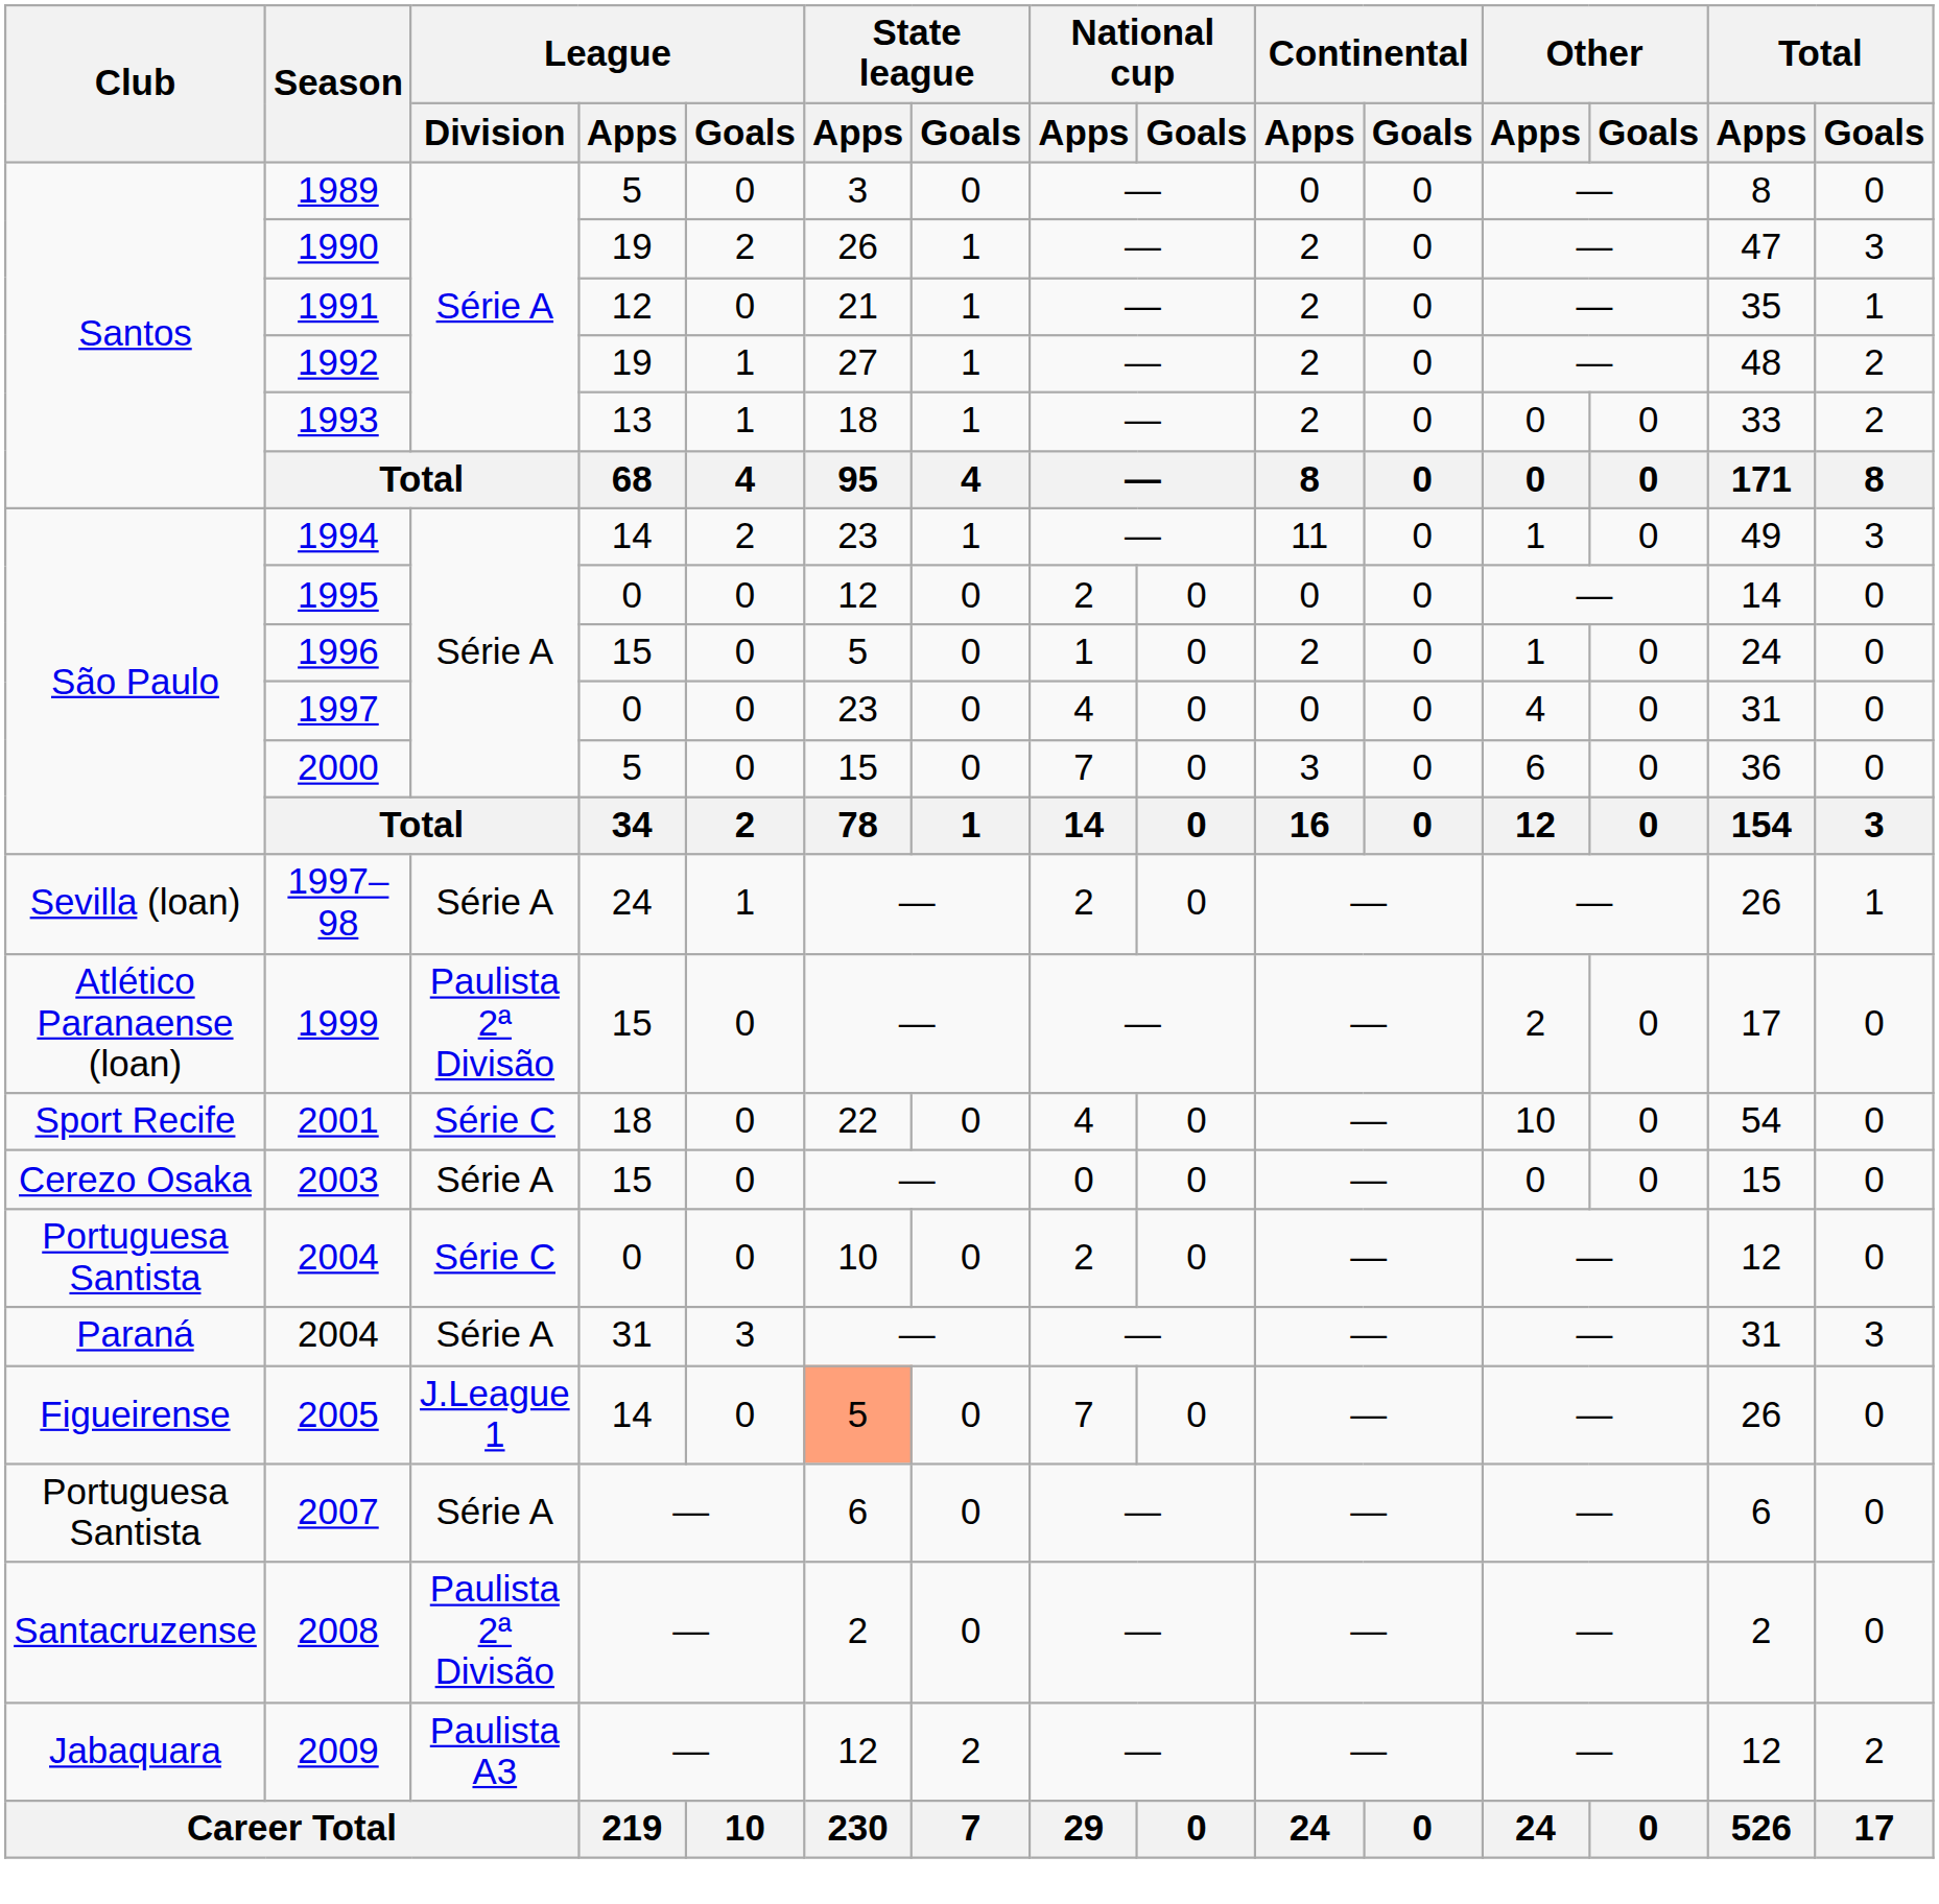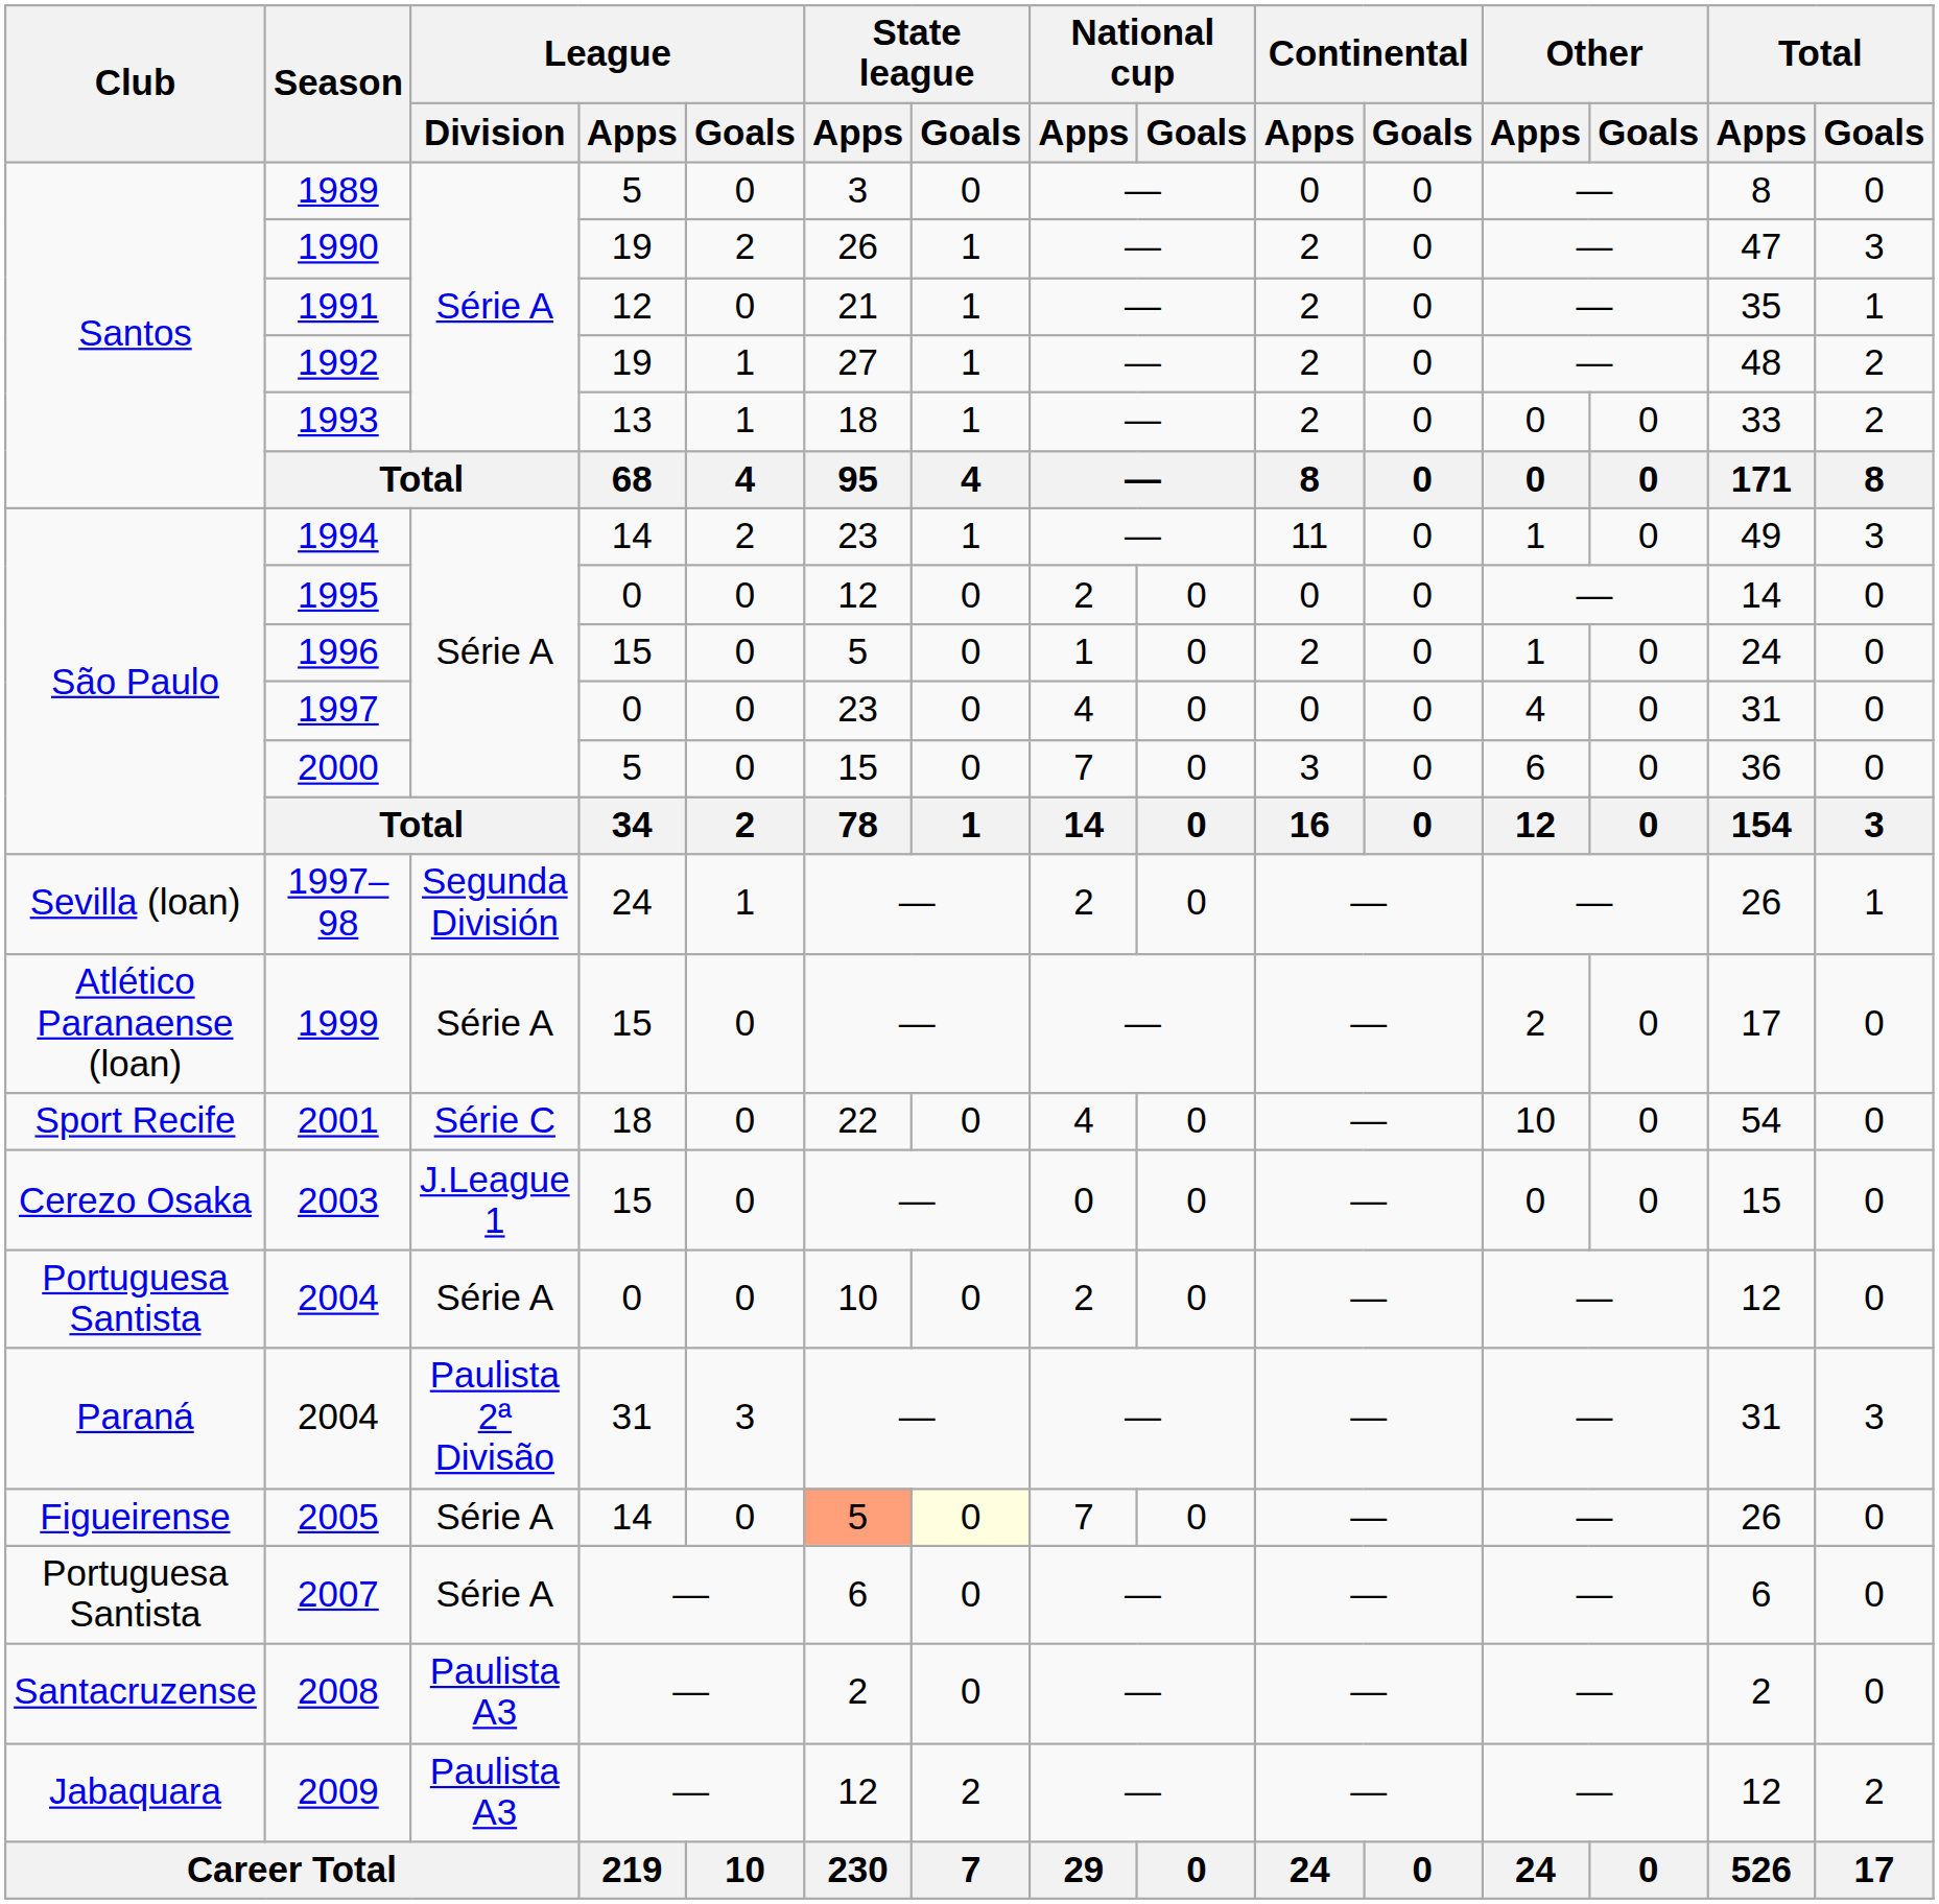 <table class="wikitable" style="text-align: center;">
 <tr>
 <th rowspan="2">Club</th>
 <th rowspan="2">Season</th>
 <th colspan="3">League</th>
 <th colspan="2">State league</th>
 <th colspan="2">National cup</th>
 <th colspan="2">Continental</th>
 <th colspan="2">Other</th>
 <th colspan="2">Total</th>
 </tr>
 <tr>
 <th>Division</th>
 <th>Apps</th>
 <th>Goals</th>
 <th>Apps</th>
 <th>Goals</th>
 <th>Apps</th>
 <th>Goals</th>
 <th>Apps</th>
 <th>Goals</th>
 <th>Apps</th>
 <th>Goals</th>
 <th>Apps</th>
 <th>Goals</th>
 </tr>
 <tr>
 <td rowspan="6"><a href='#'>Santos</a></td>
 <td><a href='#'>1989</a></td>
 <td rowspan="5"><a href='#'>Série A</a></td>
 <td>5</td>
 <td>0</td>
 <td>3</td>
 <td>0</td>
 <td colspan="2">—</td>
 <td>0</td>
 <td>0</td>
 <td colspan="2">—</td>
 <td>8</td>
 <td>0</td>
 </tr>
 <tr>
 <td><a href='#'>1990</a></td>
 <td>19</td>
 <td>2</td>
 <td>26</td>
 <td>1</td>
 <td colspan="2">—</td>
 <td>2</td>
 <td>0</td>
 <td colspan="2">—</td>
 <td>47</td>
 <td>3</td>
 </tr>
 <tr>
 <td><a href='#'>1991</a></td>
 <td>12</td>
 <td>0</td>
 <td>21</td>
 <td>1</td>
 <td colspan="2">—</td>
 <td>2</td>
 <td>0</td>
 <td colspan="2">—</td>
 <td>35</td>
 <td>1</td>
 </tr>
 <tr>
 <td><a href='#'>1992</a></td>
 <td>19</td>
 <td>1</td>
 <td>27</td>
 <td>1</td>
 <td colspan="2">—</td>
 <td>2</td>
 <td>0</td>
 <td colspan="2">—</td>
 <td>48</td>
 <td>2</td>
 </tr>
 <tr>
 <td><a href='#'>1993</a></td>
 <td>13</td>
 <td>1</td>
 <td>18</td>
 <td>1</td>
 <td colspan="2">—</td>
 <td>2</td>
 <td>0</td>
 <td>0</td>
 <td>0</td>
 <td>33</td>
 <td>2</td>
 </tr>
 <tr>
 <th colspan="2">Total</th>
 <th>68</th>
 <th>4</th>
 <th>95</th>
 <th>4</th>
 <th colspan="2">—</th>
 <th>8</th>
 <th>0</th>
 <th>0</th>
 <th>0</th>
 <th>171</th>
 <th>8</th>
 </tr>
 <tr>
 <td rowspan="6"><a href='#'>São Paulo</a></td>
 <td><a href='#'>1994</a></td>
 <td rowspan="5">Série A</td>
 <td>14</td>
 <td>2</td>
 <td>23</td>
 <td>1</td>
 <td colspan="2">—</td>
 <td>11</td>
 <td>0</td>
 <td>1</td>
 <td>0</td>
 <td>49</td>
 <td>3</td>
 </tr>
 <tr>
 <td><a href='#'>1995</a></td>
 <td>0</td>
 <td>0</td>
 <td>12</td>
 <td>0</td>
 <td>2</td>
 <td>0</td>
 <td>0</td>
 <td>0</td>
 <td colspan="2">—</td>
 <td>14</td>
 <td>0</td>
 </tr>
 <tr>
 <td><a href='#'>1996</a></td>
 <td>15</td>
 <td>0</td>
 <td>5</td>
 <td>0</td>
 <td>1</td>
 <td>0</td>
 <td>2</td>
 <td>0</td>
 <td>1</td>
 <td>0</td>
 <td>24</td>
 <td>0</td>
 </tr>
 <tr>
 <td><a href='#'>1997</a></td>
 <td>0</td>
 <td>0</td>
 <td>23</td>
 <td>0</td>
 <td>4</td>
 <td>0</td>
 <td>0</td>
 <td>0</td>
 <td>4</td>
 <td>0</td>
 <td>31</td>
 <td>0</td>
 </tr>
 <tr>
 <td><a href='#'>2000</a></td>
 <td>5</td>
 <td>0</td>
 <td>15</td>
 <td>0</td>
 <td>7</td>
 <td>0</td>
 <td>3</td>
 <td>0</td>
 <td>6</td>
 <td>0</td>
 <td>36</td>
 <td>0</td>
 </tr>
 <tr>
 <th colspan="2">Total</th>
 <th>34</th>
 <th>2</th>
 <th>78</th>
 <th>1</th>
 <th>14</th>
 <th>0</th>
 <th>16</th>
 <th>0</th>
 <th>12</th>
 <th>0</th>
 <th>154</th>
 <th>3</th>
 </tr>
 <tr>
 <td><a href='#'>Sevilla</a> (loan)</td>
 <td><a href='#'>1997–98</a></td>
-<td>Série A</td>
+<td><a href='#'>Segunda División</a></td>
 <td>24</td>
 <td>1</td>
 <td colspan="2">—</td>
 <td>2</td>
 <td>0</td>
 <td colspan="2">—</td>
 <td colspan="2">—</td>
 <td>26</td>
 <td>1</td>
 </tr>
 <tr>
 <td><a href='#'>Atlético Paranaense</a> (loan)</td>
 <td><a href='#'>1999</a></td>
-<td><a href='#'>Paulista 2ª Divisão</a></td>
+<td>Série A</td>
 <td>15</td>
 <td>0</td>
 <td colspan="2">—</td>
 <td colspan="2">—</td>
 <td colspan="2">—</td>
 <td>2</td>
 <td>0</td>
 <td>17</td>
 <td>0</td>
 </tr>
 <tr>
 <td><a href='#'>Sport Recife</a></td>
 <td><a href='#'>2001</a></td>
 <td><a href='#'>Série C</a></td>
 <td>18</td>
 <td>0</td>
 <td>22</td>
 <td>0</td>
 <td>4</td>
 <td>0</td>
 <td colspan="2">—</td>
 <td>10</td>
 <td>0</td>
 <td>54</td>
 <td>0</td>
 </tr>
 <tr>
 <td><a href='#'>Cerezo Osaka</a></td>
 <td><a href='#'>2003</a></td>
-<td>Série A</td>
+<td><a href='#'>J.League 1</a></td>
 <td>15</td>
 <td>0</td>
 <td colspan="2">—</td>
 <td>0</td>
 <td>0</td>
 <td colspan="2">—</td>
 <td>0</td>
 <td>0</td>
 <td>15</td>
 <td>0</td>
 </tr>
 <tr>
 <td><a href='#'>Portuguesa Santista</a></td>
 <td><a href='#'>2004</a></td>
-<td><a href='#'>Série C</a></td>
+<td>Série A</td>
 <td>0</td>
 <td>0</td>
 <td>10</td>
 <td>0</td>
 <td>2</td>
 <td>0</td>
 <td colspan="2">—</td>
 <td colspan="2">—</td>
 <td>12</td>
 <td>0</td>
 </tr>
 <tr>
 <td><a href='#'>Paraná</a></td>
 <td>2004</td>
-<td>Série A</td>
+<td><a href='#'>Paulista 2ª Divisão</a></td>
 <td>31</td>
 <td>3</td>
 <td colspan="2">—</td>
 <td colspan="2">—</td>
 <td colspan="2">—</td>
 <td colspan="2">—</td>
 <td>31</td>
 <td>3</td>
 </tr>
 <tr>
 <td><a href='#'>Figueirense</a></td>
 <td><a href='#'>2005</a></td>
-<td><a href='#'>J.League 1</a></td>
+<td>Série A</td>
 <td>14</td>
 <td>0</td>
 <td style="background: lightsalmon;">5</td>
-<td>0</td>
+<td style="background: lightyellow;">0</td>
 <td>7</td>
 <td>0</td>
 <td colspan="2">—</td>
 <td colspan="2">—</td>
 <td>26</td>
 <td>0</td>
 </tr>
 <tr>
 <td>Portuguesa Santista</td>
 <td><a href='#'>2007</a></td>
 <td>Série A</td>
 <td colspan="2">—</td>
 <td>6</td>
 <td>0</td>
 <td colspan="2">—</td>
 <td colspan="2">—</td>
 <td colspan="2">—</td>
 <td>6</td>
 <td>0</td>
 </tr>
 <tr>
 <td><a href='#'>Santacruzense</a></td>
 <td><a href='#'>2008</a></td>
-<td><a href='#'>Paulista 2ª Divisão</a></td>
+<td><a href='#'>Paulista A3</a></td>
 <td colspan="2">—</td>
 <td>2</td>
 <td>0</td>
 <td colspan="2">—</td>
 <td colspan="2">—</td>
 <td colspan="2">—</td>
 <td>2</td>
 <td>0</td>
 </tr>
 <tr>
 <td><a href='#'>Jabaquara</a></td>
 <td><a href='#'>2009</a></td>
 <td><a href='#'>Paulista A3</a></td>
 <td colspan="2">—</td>
 <td>12</td>
 <td>2</td>
 <td colspan="2">—</td>
 <td colspan="2">—</td>
 <td colspan="2">—</td>
 <td>12</td>
 <td>2</td>
 </tr>
 <tr>
 <th colspan="3">Career Total</th>
 <th>219</th>
 <th>10</th>
 <th>230</th>
 <th>7</th>
 <th>29</th>
 <th>0</th>
 <th>24</th>
 <th>0</th>
 <th>24</th>
 <th>0</th>
 <th>526</th>
 <th>17</th>
 </tr>
 </table>
